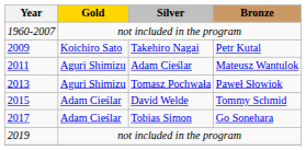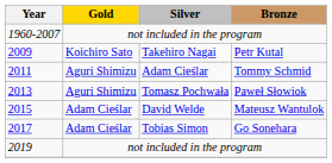 <table class="wikitable">
 <tr>
 <th>Year</th>
 <td align=center bgcolor=gold><strong>Gold</strong></td>
 <td align=center bgcolor=silver><strong>Silver</strong></td>
 <td align=center bgcolor=cc9966><strong>Bronze</strong></td>
 </tr>
 <tr>
 <td><em>1960-2007</em></td>
 <td colspan=3 align=center><em>not included in the program</em></td>
 </tr>
 <tr>
 <td><a href='#'>2009</a></td>
 <td> <a href='#'>Koichiro Sato</a></td>
 <td> <a href='#'>Takehiro Nagai</a></td>
 <td> <a href='#'>Petr Kutal</a></td>
 </tr>
 <tr>
 <td><a href='#'>2011</a></td>
 <td> <a href='#'>Aguri Shimizu</a></td>
 <td> <a href='#'>Adam Cieślar</a></td>
-<td> <a href='#'>Mateusz Wantulok</a></td>
+<td> <a href='#'>Tommy Schmid</a></td>
 </tr>
 <tr>
 <td><a href='#'>2013</a></td>
 <td> <a href='#'>Aguri Shimizu</a></td>
 <td> <a href='#'>Tomasz Pochwała</a></td>
 <td> <a href='#'>Paweł Słowiok</a></td>
 </tr>
 <tr>
 <td><a href='#'>2015</a></td>
 <td> <a href='#'>Adam Cieślar</a></td>
 <td> <a href='#'>David Welde</a></td>
-<td> <a href='#'>Tommy Schmid</a></td>
+<td> <a href='#'>Mateusz Wantulok</a></td>
 </tr>
 <tr>
 <td><a href='#'>2017</a></td>
 <td> <a href='#'>Adam Cieślar</a></td>
 <td> <a href='#'>Tobias Simon</a></td>
 <td> <a href='#'>Go Sonehara</a></td>
 </tr>
 <tr>
 <td><em>2019</em></td>
 <td colspan=3 align=center><em>not included in the program</em></td>
 </tr>
 <tr>
 </tr>
 </table>
